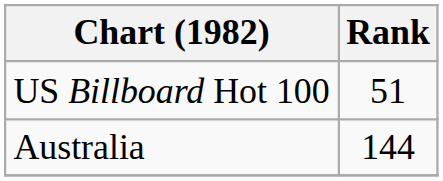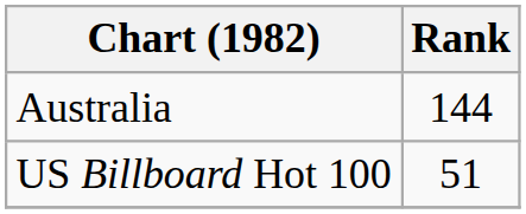 <table class="wikitable sortable">
 <tr>
 <th>Chart (1982)</th>
 <th>Rank</th>
 </tr>
 <tr>
+<td>Australia</td>
+<td style="text-align:center;">144</td>
+</tr>
+<tr>
 <td>US <em>Billboard</em> Hot 100</td>
 <td style="text-align:center;">51</td>
 </tr>
 <tr>
-<td>Australia</td>
-<td style="text-align:center;">144</td>
-</tr>
-<tr>
 </tr>
 </table>
